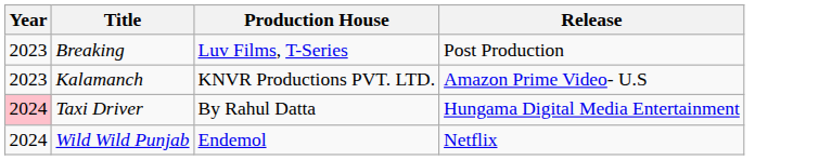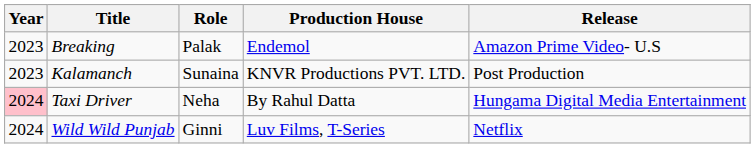 <table class="wikitable sortable">
 <tr>
 <th>Year</th>
 <th>Title</th>
+<th>Role</th>
 <th>Production House</th>
 <th>Release</th>
 </tr>
 <tr>
 <td>2023</td>
 <td><em>Breaking </em></td>
-<td><a href='#'>Luv Films</a>, <a href='#'>T-Series</a></td>
-<td>Post Production</td>
+<td>Palak</td>
+<td><a href='#'>Endemol</a></td>
+<td><a href='#'>Amazon Prime Video</a>- U.S</td>
 </tr>
 <tr>
 <td>2023</td>
 <td><em>Kalamanch</em> </td>
+<td>Sunaina</td>
 <td>KNVR Productions PVT. LTD.</td>
-<td><a href='#'>Amazon Prime Video</a>- U.S</td>
+<td>Post Production</td>
 </tr>
 <tr>
 <td style="background: pink;">2024</td>
 <td><em>Taxi Driver</em></td>
+<td>Neha</td>
 <td By Rahul Datta>By Rahul Datta</td>
 <td><a href='#'>Hungama Digital Media Entertainment</a></td>
 </tr>
 <tr>
 <td>2024</td>
 <td><em><a href='#'>Wild Wild Punjab</a></em></td>
-<td><a href='#'>Endemol</a></td>
+<td>Ginni </td>
+<td><a href='#'>Luv Films</a>, <a href='#'>T-Series</a></td>
 <td><a href='#'>Netflix</a></td>
 </tr>
 </table>
